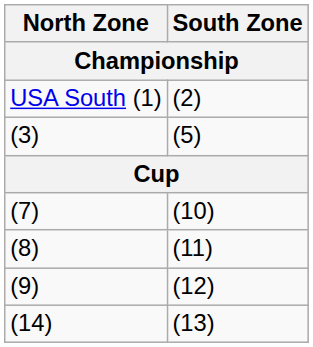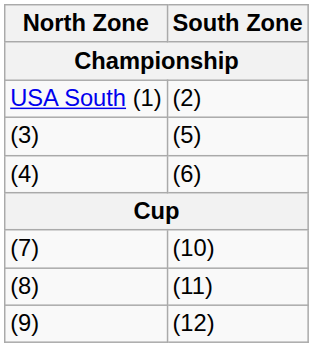 <table class="wikitable">
 <tr>
 <th>North Zone</th>
 <th>South Zone</th>
 </tr>
 <tr>
 <th colspan="2">Championship</th>
 </tr>
 <tr>
 <td><a href='#'>USA South</a> (1)</td>
 <td> (2)</td>
 </tr>
 <tr>
 <td> (3)</td>
 <td> (5)</td>
 </tr>
 <tr>
+<td> (4)</td>
+<td> (6)</td>
+</tr>
+<tr>
 <th colspan="2">Cup</th>
 </tr>
 <tr>
 <td> (7)</td>
 <td> (10)</td>
 </tr>
 <tr>
 <td> (8)</td>
 <td> (11)</td>
 </tr>
 <tr>
 <td> (9)</td>
 <td> (12)</td>
 </tr>
-<tr>
-<td> (14)</td>
-<td> (13)</td>
-</tr>
 </table>
